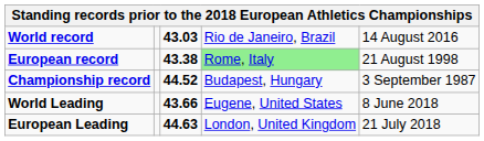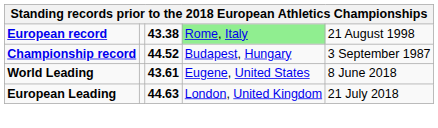 <table class="wikitable">
 <tr>
 <th colspan="5">Standing records prior to the 2018 European Athletics Championships</th>
-</tr>
-<tr>
-<td><strong><a href='#'>World record</a></strong></td>
-<td></td>
-<td><strong>43.03</strong></td>
-<td><a href='#'>Rio de Janeiro</a>, <a href='#'>Brazil</a></td>
-<td>14 August 2016</td>
 </tr>
 <tr>
 <td><strong><a href='#'>European record</a></strong></td>
 <td></td>
 <td><strong>43.38</strong></td>
 <td style="background: lightgreen;"><a href='#'>Rome</a>, <a href='#'>Italy</a></td>
 <td>21 August 1998</td>
 </tr>
 <tr>
 <td><strong><a href='#'>Championship record</a></strong></td>
 <td></td>
 <td><strong>44.52</strong></td>
 <td><a href='#'>Budapest</a>, <a href='#'>Hungary</a></td>
 <td>3 September 1987</td>
 </tr>
 <tr>
 <td><strong>World Leading</strong></td>
 <td></td>
-<td><strong>43.66</strong></td>
+<td><strong>43.61</strong></td>
 <td><a href='#'>Eugene</a>, <a href='#'>United States</a></td>
 <td>8 June 2018</td>
 </tr>
 <tr>
 <td><strong>European Leading</strong></td>
 <td></td>
 <td><strong>44.63</strong></td>
 <td><a href='#'>London</a>, <a href='#'>United Kingdom</a></td>
 <td>21 July 2018</td>
 </tr>
 </table>
